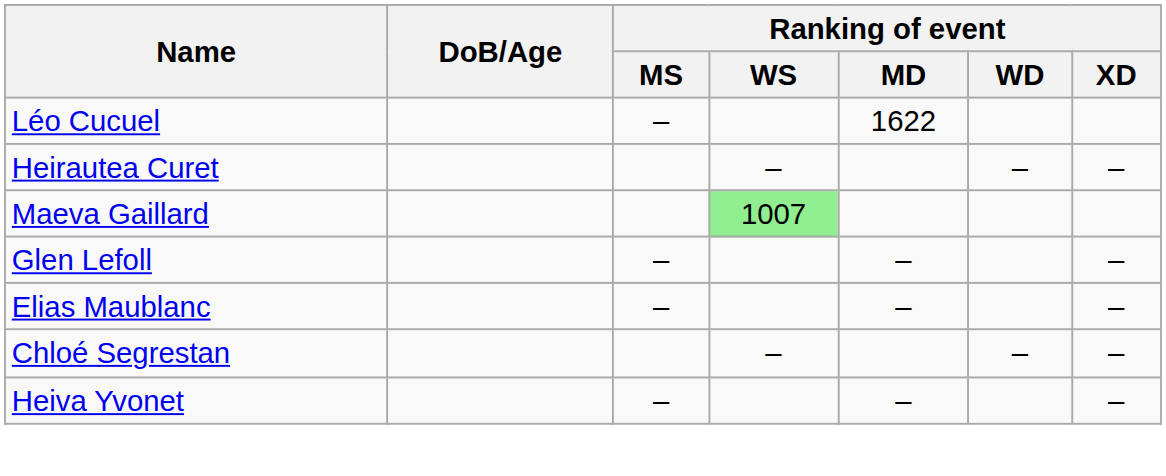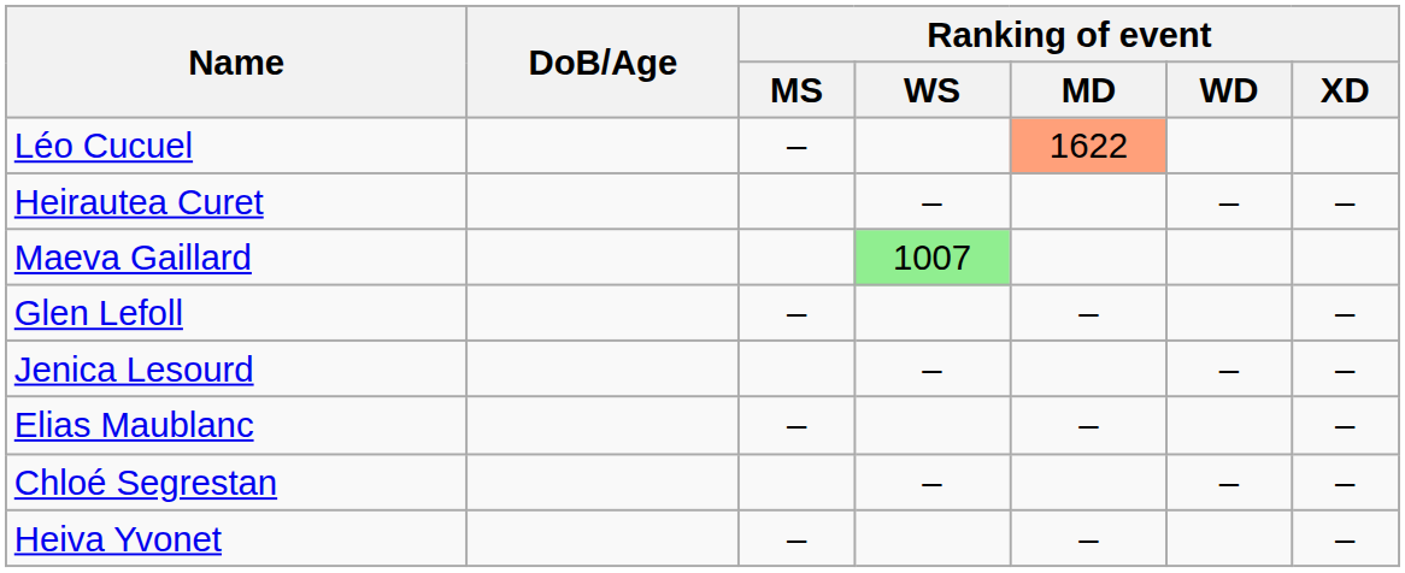 <table class="wikitable"  style="width:600px; font-size:95%; text-align:center">
 <tr>
 <th align="left" rowspan="2">Name</th>
 <th align="left" rowspan="2">DoB/Age</th>
 <th align="center" colspan="5">Ranking of event</th>
 </tr>
 <tr>
 <th align="left">MS</th>
 <th align="left">WS</th>
 <th align="left">MD</th>
 <th align="left">WD</th>
 <th align="left">XD</th>
 </tr>
 <tr>
 <td align="left"><a href='#'>Léo Cucuel</a></td>
 <td align="left"></td>
 <td>–</td>
 <td></td>
-<td>1622</td>
+<td style="background: lightsalmon;">1622</td>
 <td></td>
 <td></td>
 </tr>
 <tr>
 <td align="left"><a href='#'>Heirautea Curet</a></td>
 <td align="left"></td>
 <td></td>
 <td>–</td>
 <td></td>
 <td>–</td>
 <td>–</td>
 </tr>
 <tr>
 <td align="left"><a href='#'>Maeva Gaillard</a></td>
 <td align="left"></td>
 <td></td>
 <td style="background: lightgreen;">1007</td>
 <td></td>
 <td></td>
 <td></td>
 </tr>
 <tr>
 <td align="left"><a href='#'>Glen Lefoll</a></td>
 <td align="left"></td>
 <td>–</td>
 <td></td>
 <td>–</td>
 <td></td>
 <td>–</td>
 </tr>
 <tr>
+<td align="left"><a href='#'>Jenica Lesourd</a></td>
+<td align="left"></td>
+<td></td>
+<td>–</td>
+<td></td>
+<td>–</td>
+<td>–</td>
+</tr>
+<tr>
 <td align="left"><a href='#'>Elias Maublanc</a></td>
 <td align="left"></td>
 <td>–</td>
 <td></td>
 <td>–</td>
 <td></td>
 <td>–</td>
 </tr>
 <tr>
 <td align="left"><a href='#'>Chloé Segrestan</a></td>
 <td align="left"></td>
 <td></td>
 <td>–</td>
 <td></td>
 <td>–</td>
 <td>–</td>
 </tr>
 <tr>
 <td align="left"><a href='#'>Heiva Yvonet</a></td>
 <td align="left"></td>
 <td>–</td>
 <td></td>
 <td>–</td>
 <td></td>
 <td>–</td>
 </tr>
 </table>
